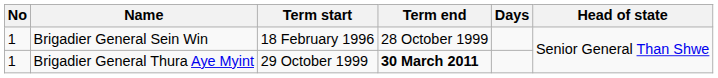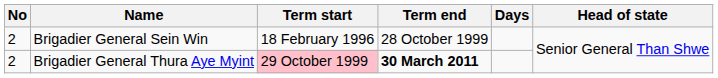 <table class="wikitable collapsible collapsed sortable" style="border:0;">
 <tr>
 <th>No</th>
 <th>Name</th>
 <th>Term start</th>
 <th>Term end</th>
 <th>Days</th>
 <th>Head of state</th>
 </tr>
 <tr>
-<td>1</td>
+<td>2</td>
 <td>Brigadier General Sein Win</td>
 <td>18 February 1996</td>
 <td>28 October 1999</td>
 <td></td>
 <td rowspan=2>Senior General <a href='#'>Than Shwe</a></td>
 </tr>
 <tr>
-<td>1</td>
+<td>2</td>
 <td>Brigadier General Thura <a href='#'>Aye Myint</a></td>
-<td>29 October 1999</td>
+<td style="background: pink;">29 October 1999</td>
 <td><strong>30 March 2011</strong></td>
 <td></td>
 </tr>
 </table>
